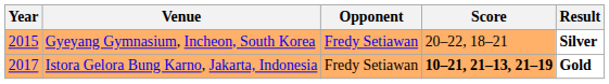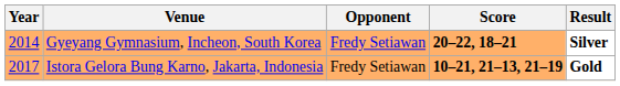 <table class="sortable wikitable" style="font-size: 90%;">
 <tr>
 <th>Year</th>
 <th>Venue</th>
 <th>Opponent</th>
 <th>Score</th>
 <th>Result</th>
 </tr>
 <tr style="background:#FFB069">
-<td align="center"><a href='#'>2015</a></td>
+<td align="center"><a href='#'>2014</a></td>
 <td align="left"><a href='#'>Gyeyang Gymnasium</a>, <a href='#'>Incheon, South Korea</a></td>
 <td align="left"> <a href='#'>Fredy Setiawan</a></td>
-<td align="left">20–22, 18–21</td>
+<td align="left"><strong>20–22, 18–21</strong></td>
 <td style="text-align:left; background:white"> <strong>Silver</strong></td>
 </tr>
 <tr style="background:#FFB069">
 <td align="center"><a href='#'>2017</a></td>
 <td align="left"><a href='#'>Istora Gelora Bung Karno</a>, <a href='#'>Jakarta, Indonesia</a></td>
 <td align="left"> Fredy Setiawan</td>
 <td align="left"><strong>10–21, 21–13, 21–19</strong></td>
 <td style="text-align:left; background:white"> <strong>Gold</strong></td>
 </tr>
 </table>
